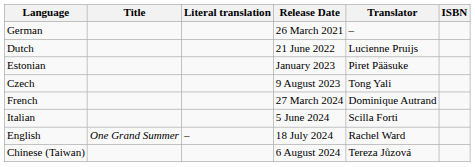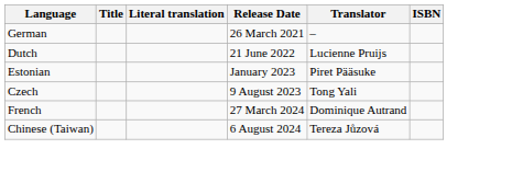 <table class="wikitable">
 <tr>
 <th>Language</th>
 <th>Title</th>
 <th>Literal translation</th>
 <th>Release Date</th>
 <th>Translator</th>
 <th>ISBN</th>
 </tr>
 <tr>
 <td>German</td>
 <td></td>
 <td></td>
 <td>26 March 2021</td>
 <td>–</td>
 <td></td>
 </tr>
 <tr>
 <td>Dutch</td>
 <td></td>
 <td></td>
 <td>21 June 2022</td>
 <td>Lucienne Pruijs</td>
 <td></td>
 </tr>
 <tr>
 <td>Estonian</td>
 <td></td>
 <td></td>
 <td>January 2023</td>
 <td>Piret Pääsuke</td>
 <td></td>
 </tr>
 <tr>
 <td>Czech</td>
 <td></td>
 <td></td>
 <td>9 August 2023</td>
 <td>Tong Yali</td>
 <td></td>
 </tr>
 <tr>
 <td>French</td>
 <td></td>
 <td></td>
 <td>27 March 2024</td>
 <td>Dominique Autrand</td>
 <td></td>
 </tr>
 <tr>
-<td>Italian</td>
-<td></td>
-<td></td>
-<td>5 June 2024</td>
-<td>Scilla Forti</td>
-<td></td>
-</tr>
-<tr>
-<td>English</td>
-<td><em>One Grand Summer</em></td>
-<td>–</td>
-<td>18 July 2024</td>
-<td>Rachel Ward</td>
-<td></td>
-</tr>
-<tr>
 <td>Chinese (Taiwan)</td>
 <td></td>
 <td></td>
 <td>6 August 2024</td>
 <td>Tereza Jůzová</td>
 <td></td>
 </tr>
 </table>
